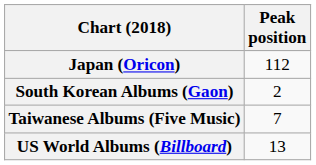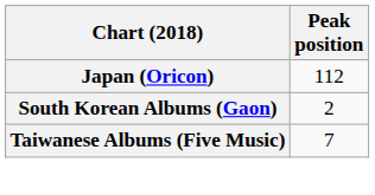 <table class="wikitable plainrowheaders" style="text-align:center">
 <tr>
 <th scope="col">Chart (2018)</th>
 <th scope="col">Peak<br> position</th>
 </tr>
 <tr>
 <th scope="row">Japan (<a href='#'>Oricon</a>)</th>
 <td>112</td>
 </tr>
 <tr>
 <th scope="row">South Korean Albums (<a href='#'>Gaon</a>)</th>
 <td>2</td>
 </tr>
 <tr>
 <th scope="row">Taiwanese Albums (Five Music)</th>
 <td>7</td>
 </tr>
-<tr>
-<th scope="row">US World Albums (<em><a href='#'>Billboard</a></em>)</th>
-<td>13</td>
-</tr>
 </table>
